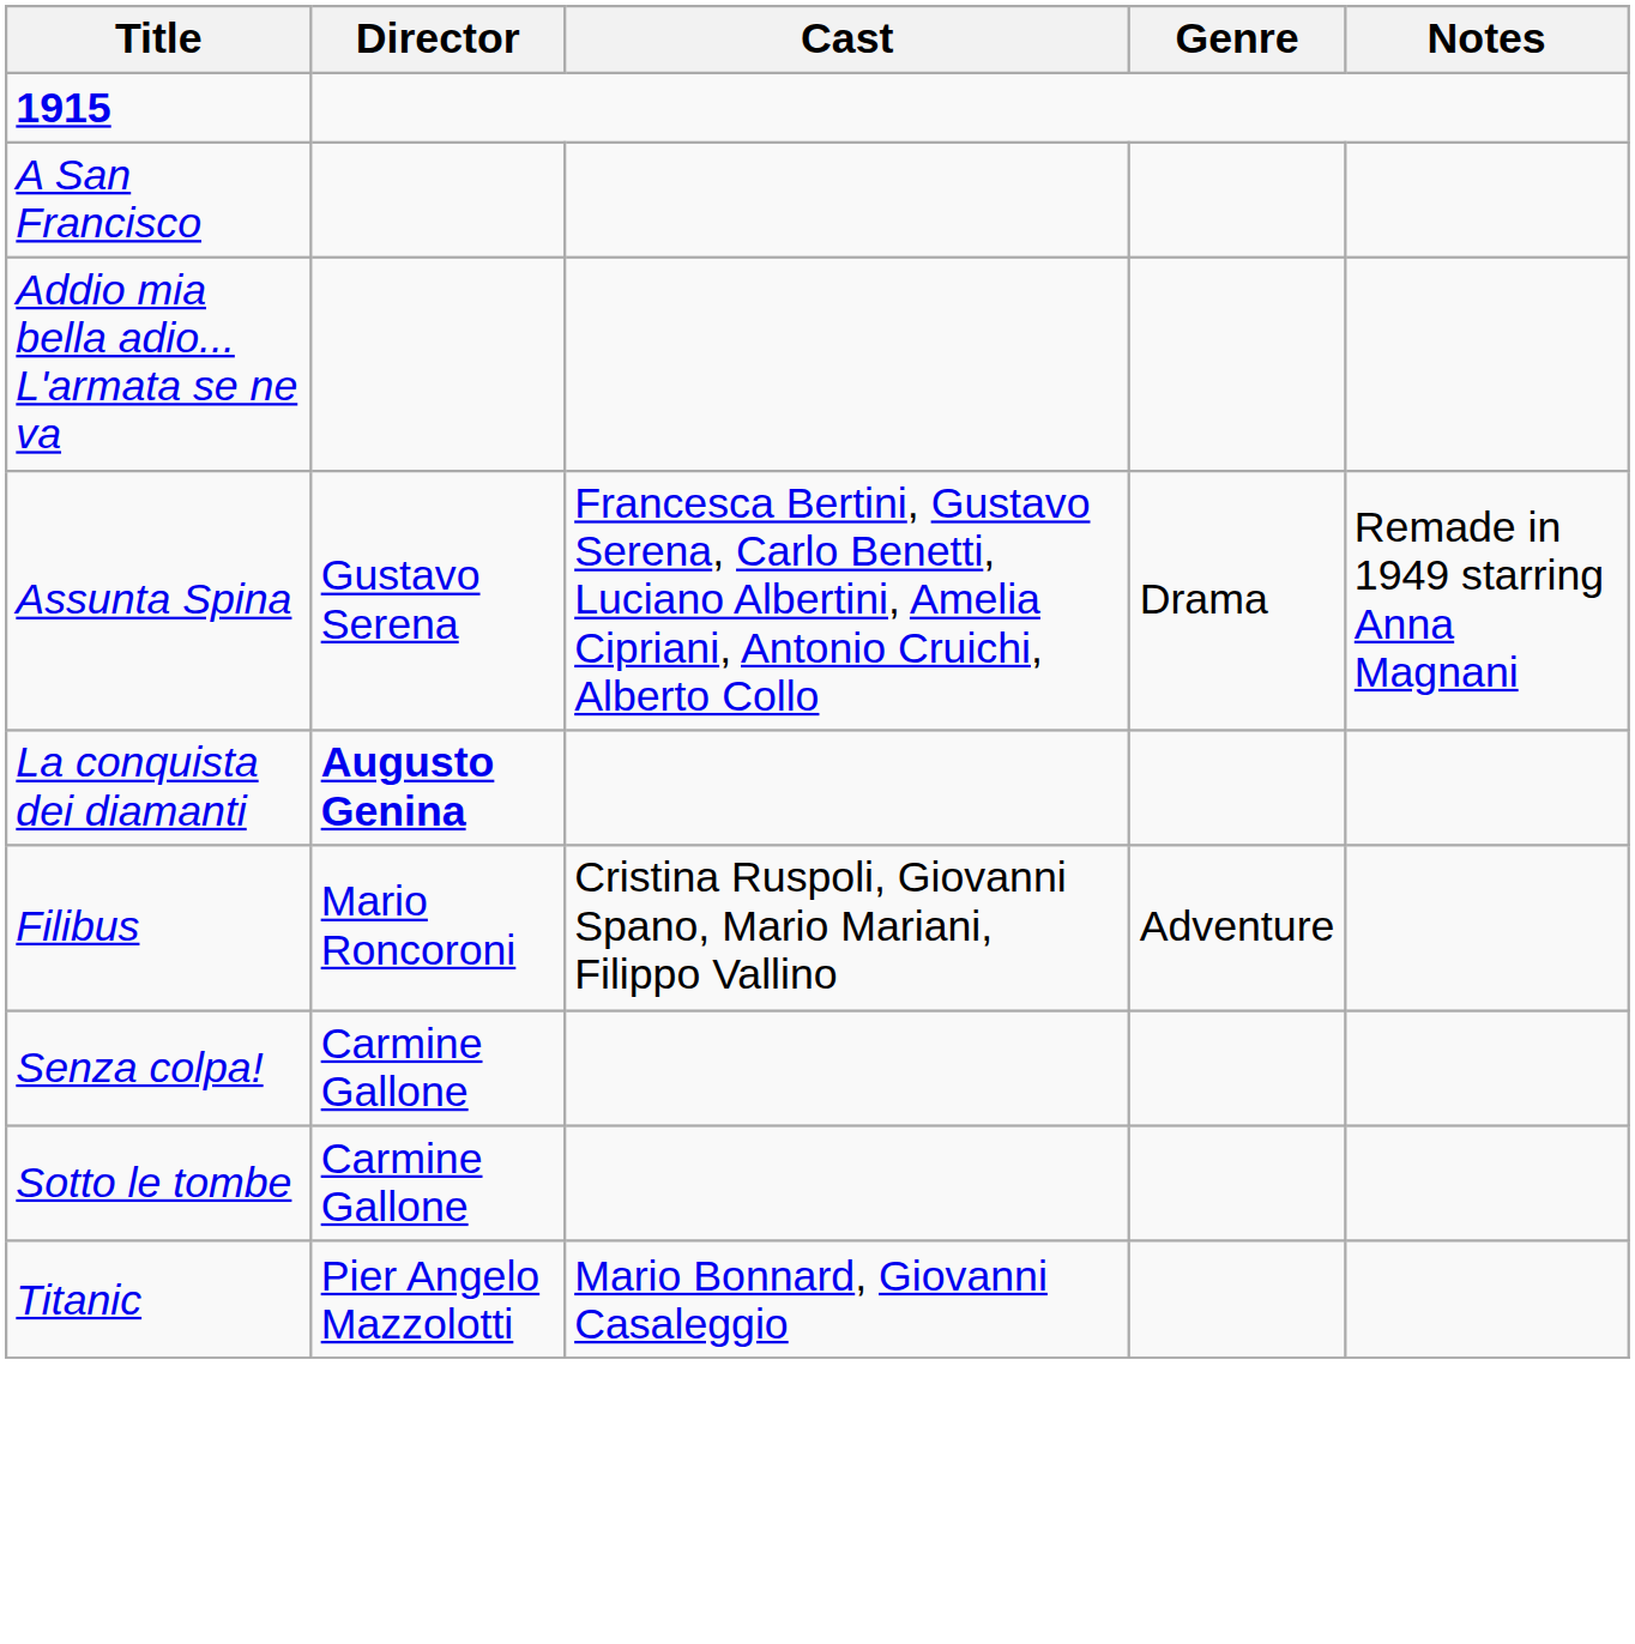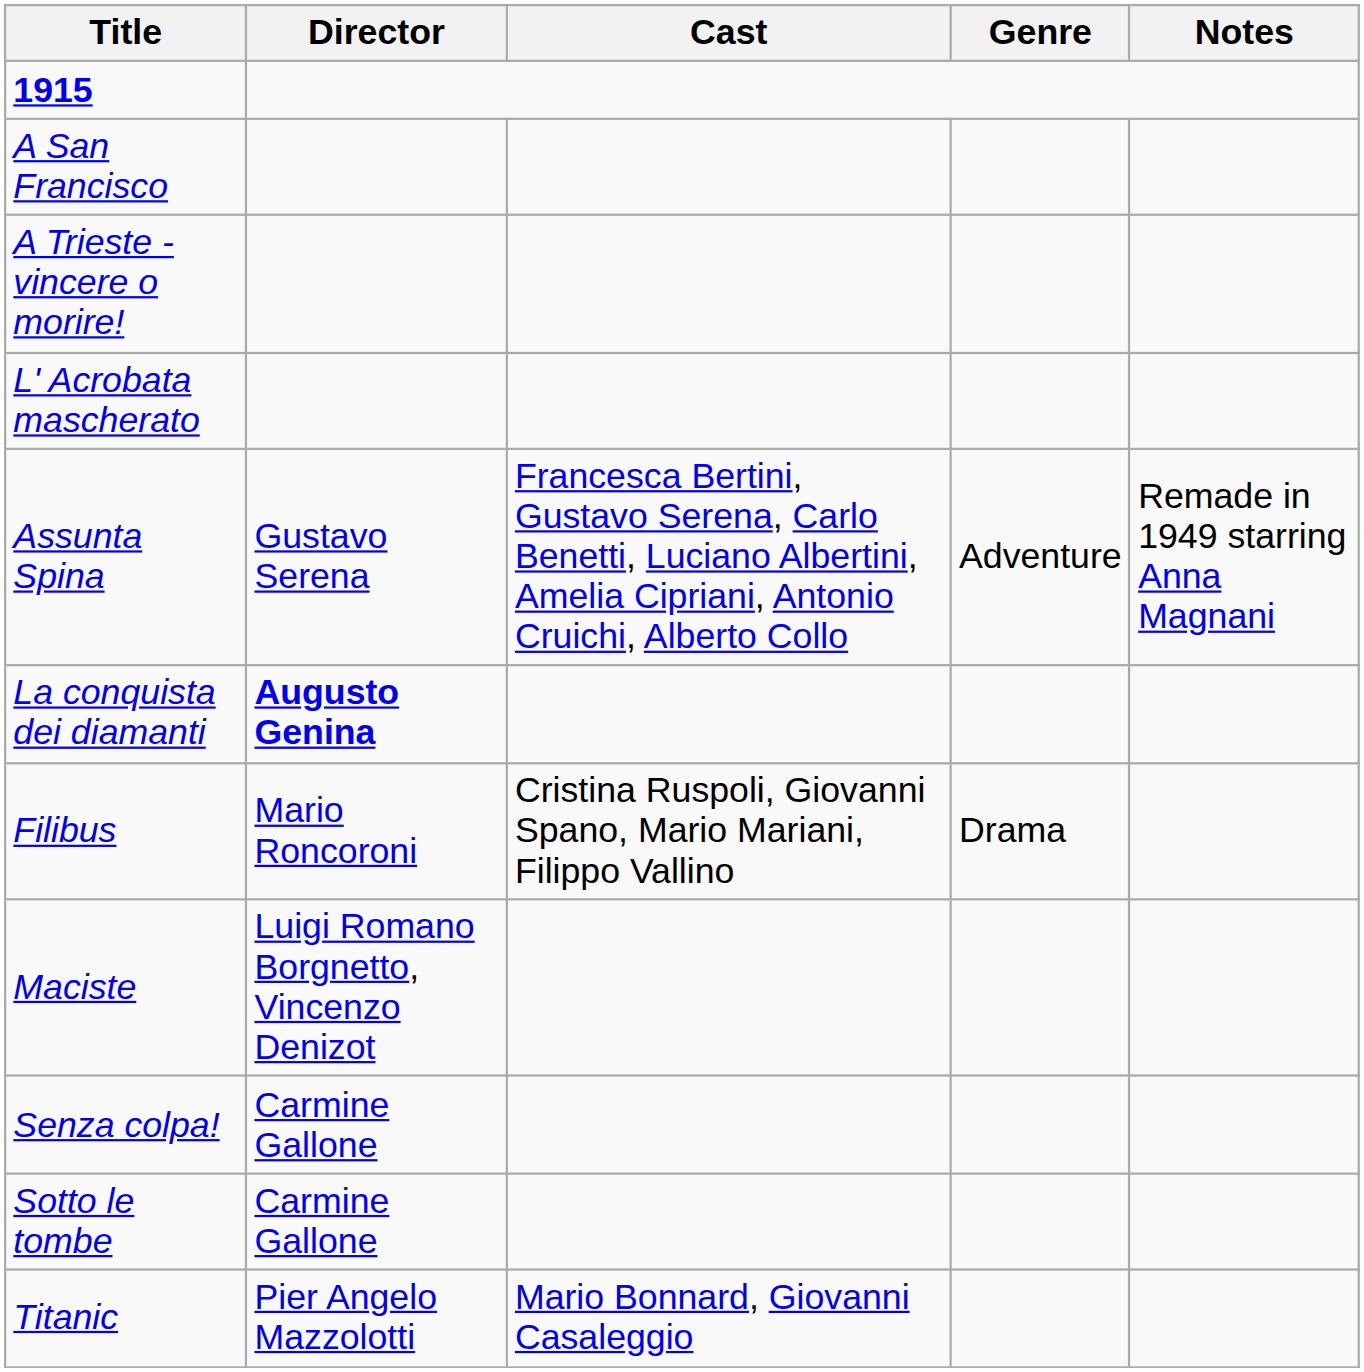 <table class="wikitable">
 <tr>
 <th>Title</th>
 <th>Director</th>
 <th>Cast</th>
 <th>Genre</th>
 <th>Notes</th>
 </tr>
 <tr>
 <td><strong><a href='#'>1915</a></strong></td>
 </tr>
 <tr>
 <td><em><a href='#'>A San Francisco</a></em></td>
 <td></td>
 <td></td>
 <td></td>
 <td></td>
 </tr>
 <tr>
-<td><em><a href='#'>Addio mia bella adio... L'armata se ne va</a></em></td>
+<td><em><a href='#'>A Trieste - vincere o morire!</a></em></td>
+<td></td>
+<td></td>
+<td></td>
+<td></td>
+</tr>
+<tr>
+<td><em><a href='#'>L' Acrobata mascherato</a></em></td>
 <td></td>
 <td></td>
 <td></td>
 <td></td>
 </tr>
 <tr>
 <td><em><a href='#'>Assunta Spina</a></em></td>
 <td><a href='#'>Gustavo Serena</a></td>
 <td><a href='#'>Francesca Bertini</a>, <a href='#'>Gustavo Serena</a>, <a href='#'>Carlo Benetti</a>, <a href='#'>Luciano Albertini</a>, <a href='#'>Amelia Cipriani</a>, <a href='#'>Antonio Cruichi</a>, <a href='#'>Alberto Collo</a></td>
-<td>Drama</td>
+<td>Adventure</td>
 <td>Remade in 1949 starring <a href='#'>Anna Magnani</a></td>
 </tr>
 <tr>
 <td><em><a href='#'>La conquista dei diamanti</a></em></td>
 <td><strong><a href='#'>Augusto Genina</a></strong></td>
 <td></td>
 <td></td>
 <td></td>
 </tr>
 <tr>
 <td><em><a href='#'>Filibus</a></em></td>
 <td><a href='#'>Mario Roncoroni</a></td>
 <td>Cristina Ruspoli, Giovanni Spano, Mario Mariani, Filippo Vallino</td>
-<td>Adventure</td>
+<td>Drama</td>
+<td></td>
+</tr>
+<tr>
+<td><em><a href='#'>Maciste</a></em></td>
+<td><a href='#'>Luigi Romano Borgnetto</a>, <a href='#'>Vincenzo Denizot</a></td>
+<td></td>
+<td></td>
 <td></td>
 </tr>
 <tr>
 <td><em><a href='#'>Senza colpa!</a></em></td>
 <td><a href='#'>Carmine Gallone</a></td>
 <td></td>
 <td></td>
 <td></td>
 </tr>
 <tr>
 <td><em><a href='#'>Sotto le tombe</a></em></td>
 <td><a href='#'>Carmine Gallone</a></td>
 <td></td>
 <td></td>
 <td></td>
 </tr>
 <tr>
 <td><em><a href='#'>Titanic</a></em></td>
 <td><a href='#'>Pier Angelo Mazzolotti</a></td>
 <td><a href='#'>Mario Bonnard</a>, <a href='#'>Giovanni Casaleggio</a></td>
 <td></td>
 <td></td>
 </tr>
 <tr>
 </tr>
 </table>
